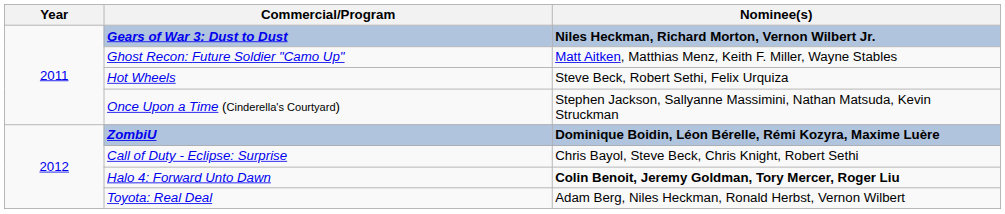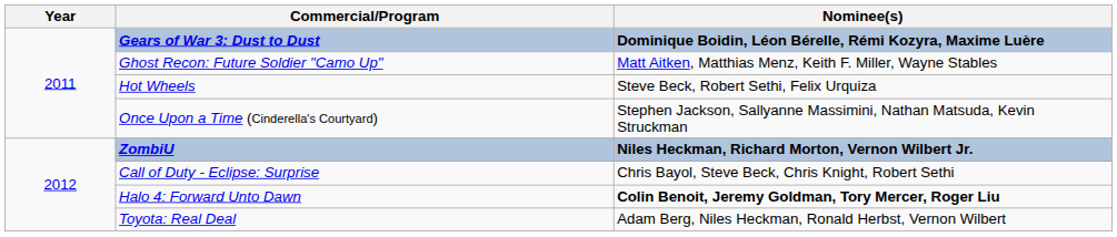 <table class="wikitable" width="95%" cellpadding="5">
 <tr>
 <th width="10%">Year</th>
 <th width="45%">Commercial/Program</th>
 <th width="50%">Nominee(s)</th>
 </tr>
 <tr>
 <td rowspan="4" style="text-align:center;"><a href='#'>2011</a><br></td>
 <td style="background:#B0C4DE;"><strong><em><a href='#'>Gears of War 3: Dust to Dust</a></em></strong></td>
-<td style="background:#B0C4DE;"><strong>Niles Heckman, Richard Morton, Vernon Wilbert Jr.</strong></td>
+<td style="background:#B0C4DE;"><strong>Dominique Boidin, Léon Bérelle, Rémi Kozyra, Maxime Luère</strong></td>
 </tr>
 <tr>
 <td><em><a href='#'>Ghost Recon: Future Soldier "Camo Up"</a></em></td>
 <td><a href='#'>Matt Aitken</a>, Matthias Menz, Keith F. Miller, Wayne Stables</td>
 </tr>
 <tr>
 <td><em><a href='#'>Hot Wheels</a></em></td>
 <td>Steve Beck, Robert Sethi, Felix Urquiza</td>
 </tr>
 <tr>
 <td><em><a href='#'>Once Upon a Time</a></em> (<small>Cinderella's Courtyard</small>)</td>
 <td>Stephen Jackson, Sallyanne Massimini, Nathan Matsuda, Kevin Struckman</td>
 </tr>
 <tr>
 <td rowspan="4" style="text-align:center;"><a href='#'>2012</a><br></td>
 <td style="background:#B0C4DE;"><strong><em><a href='#'>ZombiU</a></em></strong></td>
-<td style="background:#B0C4DE;"><strong>Dominique Boidin, Léon Bérelle, Rémi Kozyra, Maxime Luère</strong></td>
+<td style="background:#B0C4DE;"><strong>Niles Heckman, Richard Morton, Vernon Wilbert Jr.</strong></td>
 </tr>
 <tr>
 <td><em><a href='#'>Call of Duty - Eclipse: Surprise</a></em></td>
 <td>Chris Bayol, Steve Beck, Chris Knight, Robert Sethi</td>
 </tr>
 <tr>
 <td><em><a href='#'>Halo 4: Forward Unto Dawn</a></em></td>
 <td><strong>Colin Benoit, Jeremy Goldman, Tory Mercer, Roger Liu</strong></td>
 </tr>
 <tr>
 <td><em><a href='#'>Toyota: Real Deal</a></em></td>
 <td>Adam Berg, Niles Heckman, Ronald Herbst, Vernon Wilbert</td>
 </tr>
 </table>
